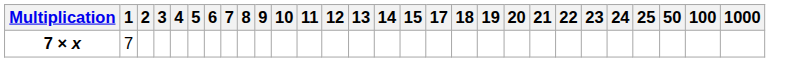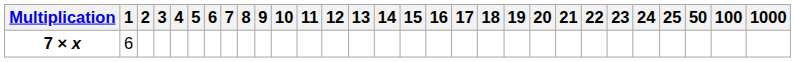 <table class="wikitable" style="text-align: center; background: white">
 <tr>
 <th style="width:105px;"><a href='#'>Multiplication</a></th>
 <th>1</th>
 <th>2</th>
 <th>3</th>
 <th>4</th>
 <th>5</th>
 <th>6</th>
 <th>7</th>
 <th>8</th>
 <th>9</th>
 <th>10</th>
 <th>11</th>
 <th>12</th>
 <th>13</th>
 <th>14</th>
 <th>15</th>
+<th>16</th>
 <th>17</th>
 <th>18</th>
 <th>19</th>
 <th>20</th>
 <th>21</th>
 <th>22</th>
 <th>23</th>
 <th>24</th>
 <th>25</th>
 <th>50</th>
 <th>100</th>
 <th>1000</th>
 </tr>
 <tr>
 <td><strong>7 × <em>x<strong><em></td>
-<td></strong>7<strong></td>
+<td></strong>6<strong></td>
+<td></td>
 <td></td>
 <td></td>
 <td></td>
 <td></td>
 <td></td>
 <td></td>
 <td></td>
 <td></td>
 <td></td>
 <td></td>
 <td></td>
 <td></td>
 <td></td>
 <td></td>
 <td></td>
 <td></td>
 <td></td>
 <td></td>
 <td></td>
 <td></td>
 <td></td>
 <td></td>
 <td></td>
 <td></td>
 <td></td>
 <td></td>
 </tr>
 </table>
